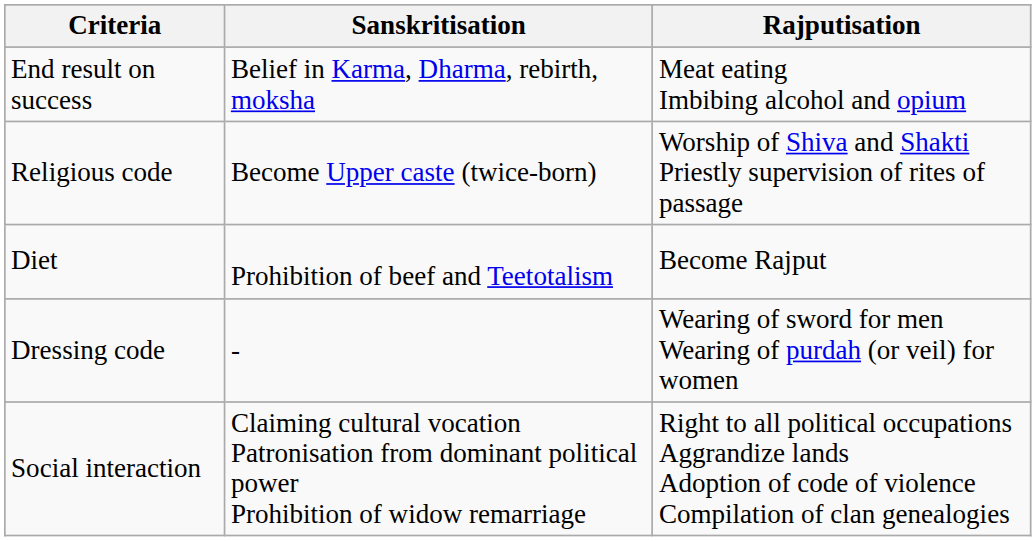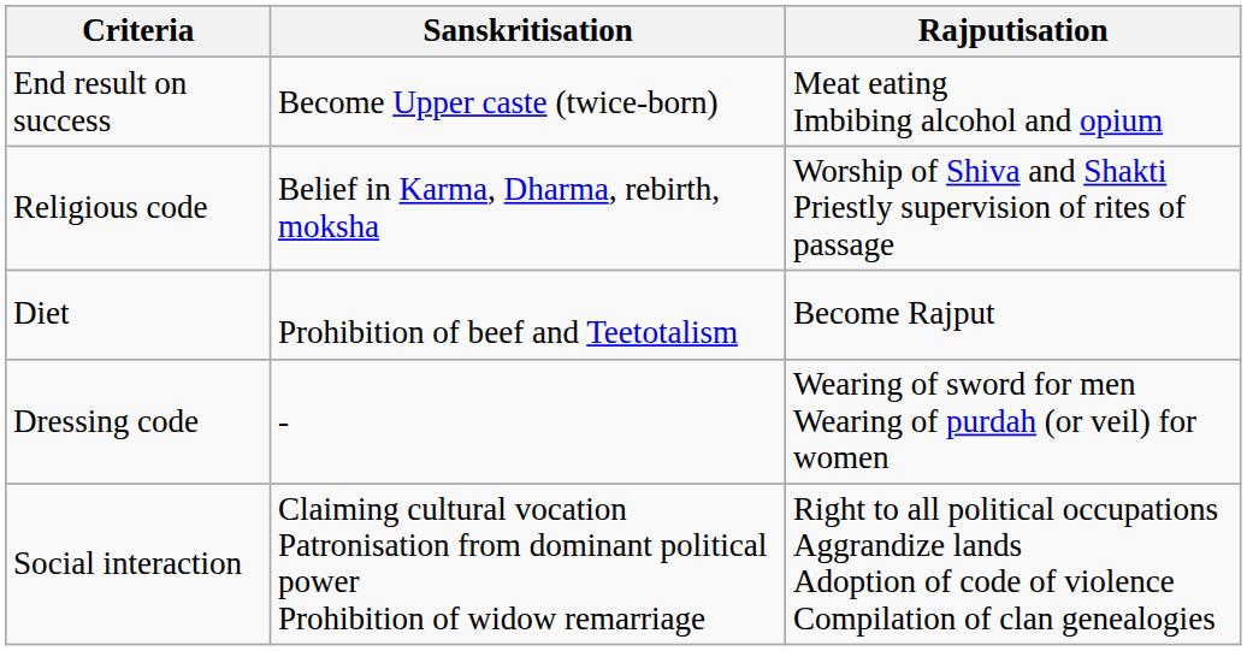 <table class="wikitable">
 <tr>
 <th>Criteria</th>
 <th>Sanskritisation</th>
 <th>Rajputisation</th>
 </tr>
 <tr>
 <td>End result on success</td>
-<td>Belief in <a href='#'>Karma</a>, <a href='#'>Dharma</a>, rebirth, <a href='#'>moksha</a></td>
+<td>Become <a href='#'>Upper caste</a> (twice-born)</td>
 <td>Meat eating<br>Imbibing alcohol and <a href='#'>opium</a><br></td>
 </tr>
 <tr>
 <td>Religious code</td>
-<td>Become <a href='#'>Upper caste</a> (twice-born)</td>
+<td>Belief in <a href='#'>Karma</a>, <a href='#'>Dharma</a>, rebirth, <a href='#'>moksha</a></td>
 <td>Worship of <a href='#'>Shiva</a> and <a href='#'>Shakti</a> <br>Priestly supervision of rites of passage</td>
 </tr>
 <tr>
 <td>Diet</td>
 <td><br>Prohibition of beef and <a href='#'>Teetotalism </a></td>
 <td>Become Rajput</td>
 </tr>
 <tr>
 <td>Dressing code</td>
 <td>-</td>
 <td>Wearing of sword for men<br>Wearing of <a href='#'>purdah</a> (or veil) for women</td>
 </tr>
 <tr>
 <td>Social interaction</td>
 <td>Claiming cultural vocation<br>Patronisation from dominant political power <br>Prohibition of widow remarriage</td>
 <td>Right to all political occupations<br>Aggrandize lands<br> Adoption of code of violence<br> Compilation of clan genealogies<br></td>
 </tr>
 </table>
